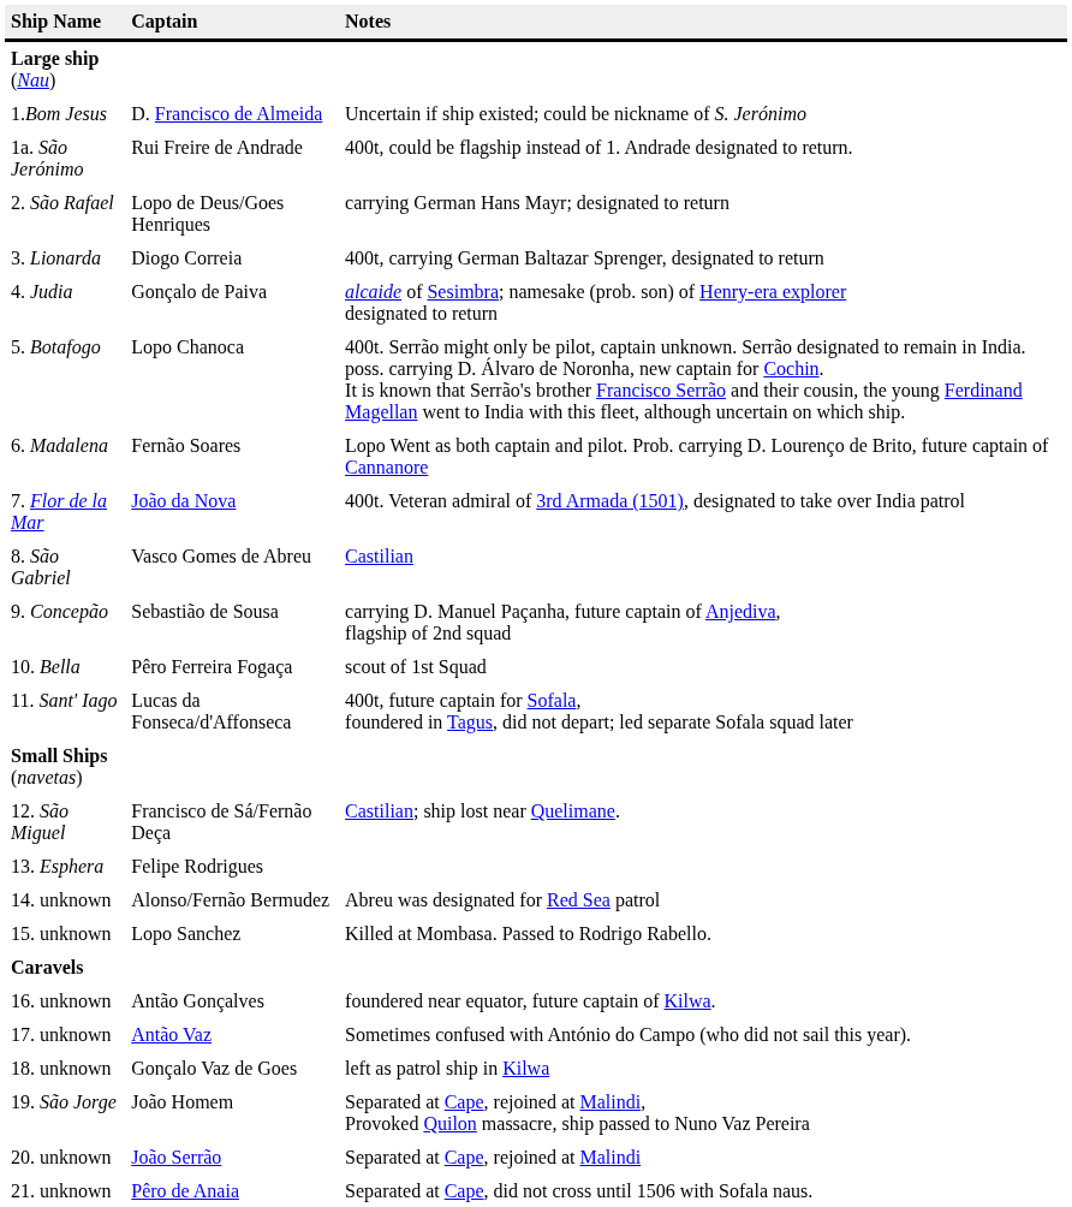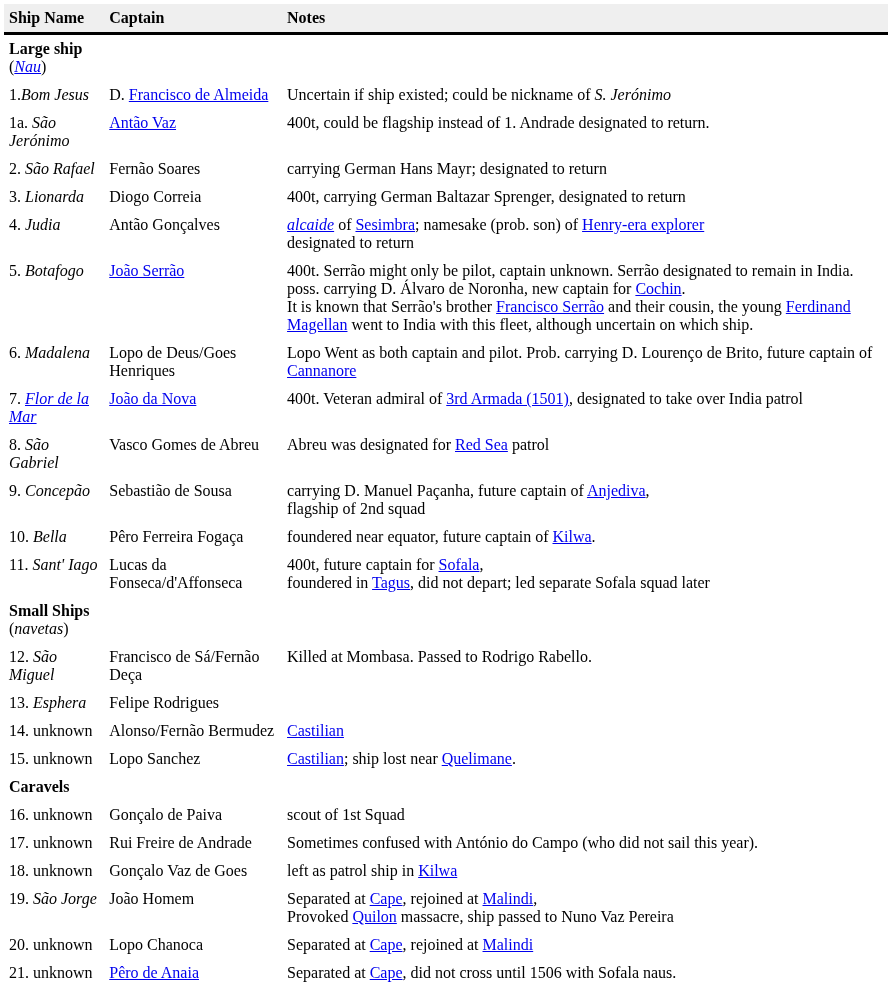 <table class="toccolours" style="border-collapse:collapse" cellpadding=5>
 <tr>
 <td style="border-bottom:3px solid; background:#efefef;"><strong>Ship Name</strong></td>
 <td style="border-bottom:3px solid; background:#efefef;"><strong>Captain</strong></td>
 <td style="border-bottom:3px solid; background:#efefef;"><strong>Notes</strong></td>
 </tr>
 <tr valign = top>
 <td><strong>Large ship</strong><br>(<a href='#'><em>Nau</em></a>)</td>
 </tr>
 <tr valign = top>
 <td>1.<em>Bom Jesus</em></td>
 <td>D. <a href='#'>Francisco de Almeida</a></td>
 <td>Uncertain if ship existed; could be nickname of <em>S. Jerónimo</em></td>
 </tr>
 <tr valign = top>
 <td>1a. <em>São Jerónimo</em></td>
-<td>Rui Freire de Andrade</td>
+<td><a href='#'>Antão Vaz</a></td>
 <td>400t, could be flagship instead of 1. Andrade designated to return.</td>
 </tr>
 <tr valign = top>
 <td>2. <em>São Rafael</em></td>
-<td>Lopo de Deus/Goes Henriques</td>
+<td>Fernão Soares</td>
 <td>carrying German Hans Mayr; designated to return</td>
 </tr>
 <tr valign = top>
 <td>3. <em>Lionarda</em></td>
 <td>Diogo Correia</td>
 <td>400t, carrying German Baltazar Sprenger, designated to return</td>
 </tr>
 <tr valign = top>
 <td>4. <em>Judia</em></td>
-<td>Gonçalo de Paiva</td>
+<td>Antão Gonçalves</td>
 <td><em><a href='#'>alcaide</a></em> of <a href='#'>Sesimbra</a>; namesake (prob. son) of <a href='#'>Henry-era explorer</a><br> designated to return</td>
 </tr>
 <tr valign = top>
 <td>5. <em>Botafogo</em></td>
-<td>Lopo Chanoca</td>
+<td><a href='#'>João Serrão</a></td>
 <td>400t. Serrão might only be pilot, captain unknown. Serrão designated to remain in India. <br>poss. carrying D. Álvaro de Noronha, new captain for <a href='#'>Cochin</a>.  <br>It is known that Serrão's brother <a href='#'>Francisco Serrão</a> and their cousin, the young <a href='#'>Ferdinand Magellan</a> went to India with this fleet, although uncertain on which ship.</td>
 </tr>
 <tr valign = top>
 <td>6. <em>Madalena</em></td>
-<td>Fernão Soares</td>
+<td>Lopo de Deus/Goes Henriques</td>
 <td>Lopo Went as both captain and pilot. Prob. carrying D. Lourenço de Brito, future captain of <a href='#'>Cannanore</a></td>
 </tr>
 <tr valign = top>
 <td>7. <em><a href='#'>Flor de la Mar</a></em></td>
 <td><a href='#'>João da Nova</a></td>
 <td>400t.  Veteran admiral of <a href='#'>3rd Armada (1501)</a>, designated to take over India patrol</td>
 </tr>
 <tr valign = top>
 <td>8. <em>São Gabriel</em></td>
 <td>Vasco Gomes de Abreu</td>
-<td><a href='#'>Castilian</a></td>
+<td>Abreu was designated for <a href='#'>Red Sea</a> patrol</td>
 </tr>
 <tr valign = top>
 <td>9. <em>Concepão</em></td>
 <td>Sebastião de Sousa</td>
 <td>carrying D.  Manuel Paçanha, future captain of <a href='#'>Anjediva</a>, <br> flagship of 2nd squad</td>
 </tr>
 <tr valign = top>
 <td>10. <em>Bella</em></td>
 <td>Pêro Ferreira Fogaça</td>
-<td>scout of 1st Squad</td>
+<td>foundered near equator, future captain of <a href='#'>Kilwa</a>.</td>
 </tr>
 <tr valign = top>
 <td>11. <em>Sant' Iago</em></td>
 <td>Lucas da Fonseca/d'Affonseca</td>
 <td>400t, future captain for <a href='#'>Sofala</a>,<br> foundered in <a href='#'>Tagus</a>, did not depart; led separate Sofala squad later</td>
 </tr>
 <tr valign = top>
 <td><strong>Small Ships</strong><br>(<em>navetas</em>)</td>
 </tr>
 <tr valign = top>
 <td>12. <em>São Miguel</em></td>
 <td>Francisco de Sá/Fernão Deça</td>
-<td><a href='#'>Castilian</a>; ship lost near <a href='#'>Quelimane</a>.</td>
+<td>Killed at Mombasa. Passed to Rodrigo Rabello.</td>
 </tr>
 <tr valign = top>
 <td>13. <em>Esphera</em></td>
 <td>Felipe Rodrigues</td>
 <td></td>
 </tr>
 <tr valign = top>
 <td>14. unknown</td>
 <td>Alonso/Fernão Bermudez</td>
-<td>Abreu was designated for <a href='#'>Red Sea</a> patrol</td>
+<td><a href='#'>Castilian</a></td>
 </tr>
 <tr valign = top>
 <td>15. unknown</td>
 <td>Lopo Sanchez</td>
-<td>Killed at Mombasa. Passed to Rodrigo Rabello.</td>
+<td><a href='#'>Castilian</a>; ship lost near <a href='#'>Quelimane</a>.</td>
 </tr>
 <tr valign = top>
 <td><strong>Caravels</strong></td>
 </tr>
 <tr valign = top>
 <td>16. unknown</td>
-<td>Antão Gonçalves</td>
-<td>foundered near equator, future captain of <a href='#'>Kilwa</a>.</td>
+<td>Gonçalo de Paiva</td>
+<td>scout of 1st Squad</td>
 </tr>
 <tr valign = top>
 <td>17. unknown</td>
-<td><a href='#'>Antão Vaz</a></td>
+<td>Rui Freire de Andrade</td>
 <td>Sometimes confused with António do Campo (who did not sail this year).</td>
 </tr>
 <tr valign = top>
 <td>18. unknown</td>
 <td>Gonçalo Vaz de Goes</td>
 <td>left as patrol ship in <a href='#'>Kilwa</a></td>
 </tr>
 <tr valign = top>
 <td>19. <em>São Jorge</em></td>
 <td>João Homem</td>
 <td>Separated at <a href='#'>Cape</a>, rejoined at <a href='#'>Malindi</a>,<br>Provoked <a href='#'>Quilon</a> massacre, ship passed to Nuno Vaz Pereira</td>
 </tr>
 <tr valign = top>
 <td>20. unknown</td>
-<td><a href='#'>João Serrão</a></td>
+<td>Lopo Chanoca</td>
 <td>Separated at <a href='#'>Cape</a>, rejoined at <a href='#'>Malindi</a></td>
 </tr>
 <tr valign = top>
 <td>21. unknown</td>
 <td><a href='#'>Pêro de Anaia</a></td>
 <td>Separated at <a href='#'>Cape</a>, did not cross until 1506 with Sofala naus.</td>
 </tr>
 </table>
